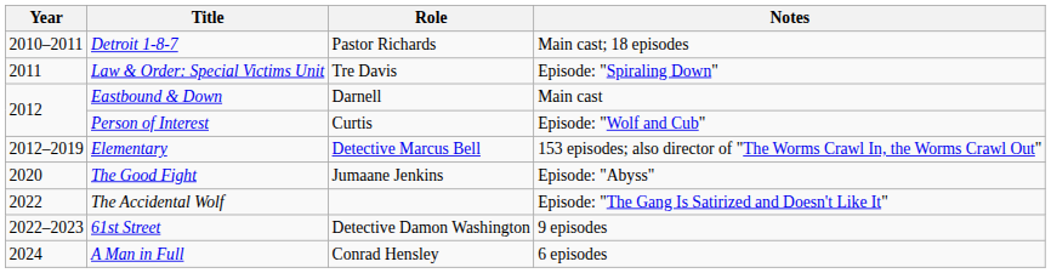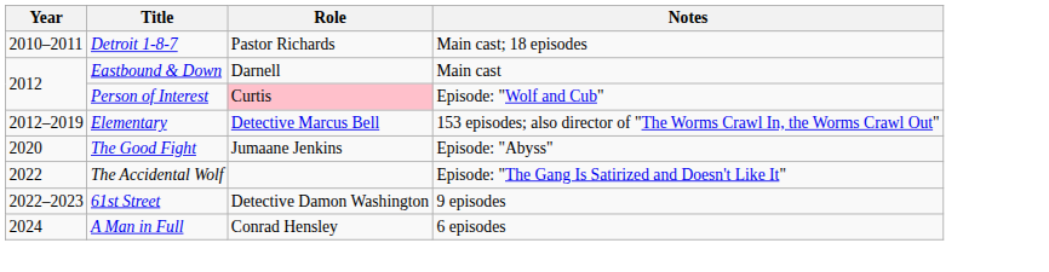 <table class="wikitable sortable">
 <tr>
 <th>Year</th>
 <th>Title</th>
 <th>Role</th>
 <th class="unsortable">Notes</th>
 </tr>
 <tr>
 <td>2010–2011</td>
 <td><em><a href='#'>Detroit 1-8-7</a></em></td>
 <td>Pastor Richards</td>
 <td>Main cast; 18 episodes</td>
 </tr>
 <tr>
-<td>2011</td>
-<td><em><a href='#'>Law & Order: Special Victims Unit</a></em></td>
-<td>Tre Davis</td>
-<td>Episode: "<a href='#'>Spiraling Down</a>"</td>
-</tr>
-<tr>
 <td rowspan="2">2012</td>
 <td><em><a href='#'>Eastbound & Down</a></em></td>
 <td>Darnell</td>
 <td>Main cast</td>
 </tr>
 <tr>
 <td><em><a href='#'>Person of Interest</a></em></td>
-<td>Curtis</td>
+<td style="background: pink;">Curtis</td>
 <td>Episode: "<a href='#'>Wolf and Cub</a>"</td>
 </tr>
 <tr>
 <td>2012–2019</td>
 <td><em><a href='#'>Elementary</a></em></td>
 <td><a href='#'>Detective Marcus Bell</a></td>
 <td>153 episodes; also director of "<a href='#'>The Worms Crawl In, the Worms Crawl Out</a>"</td>
 </tr>
 <tr>
 <td>2020</td>
 <td><em><a href='#'>The Good Fight</a></em></td>
 <td>Jumaane Jenkins</td>
 <td>Episode: "Abyss"</td>
 </tr>
 <tr>
 <td>2022</td>
 <td><em>The Accidental Wolf</em></td>
 <td></td>
 <td>Episode: "<a href='#'>The Gang Is Satirized and Doesn't Like It</a>"</td>
 </tr>
 <tr>
 <td>2022–2023</td>
 <td><em><a href='#'>61st Street</a></em></td>
 <td>Detective Damon Washington</td>
 <td>9 episodes</td>
 </tr>
 <tr>
 <td>2024</td>
 <td><em><a href='#'>A Man in Full</a></em></td>
 <td>Conrad Hensley</td>
 <td>6 episodes</td>
 </tr>
 </table>
